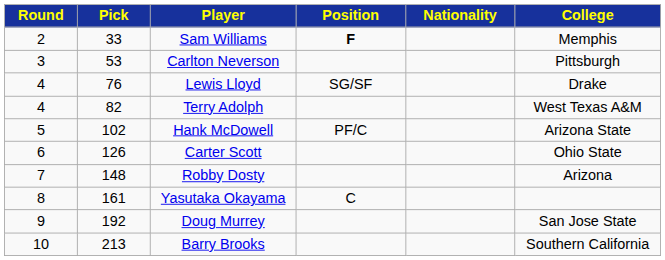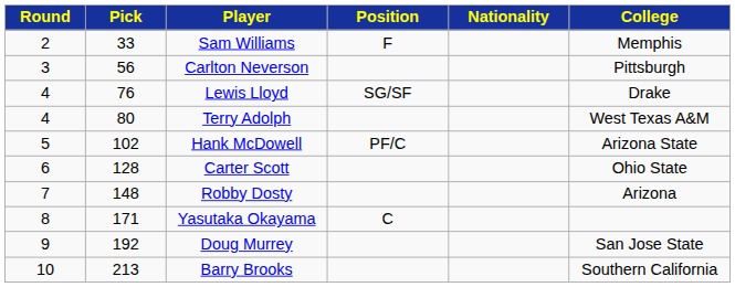 <table class="wikitable sortable sortable">
 <tr>
 <th style="background:#17319c;color:yellow;" width="10%">Round</th>
 <th style="background:#17319c;color:yellow;" width="10%">Pick</th>
 <th style="background:#17319c;color:yellow;" width="20%">Player</th>
 <th style="background:#17319c;color:yellow;" width="15%">Position</th>
 <th style="background:#17319c;color:yellow;" width="15%">Nationality</th>
 <th style="background:#17319c;color:yellow;" width="20%">College</th>
 </tr>
 <tr style="text-align: center">
 <td>2</td>
 <td>33</td>
 <td><a href='#'>Sam Williams</a></td>
-<td><strong>F</strong></td>
+<td>F</td>
 <td></td>
 <td>Memphis</td>
 </tr>
 <tr style="text-align: center">
 <td>3</td>
-<td>53</td>
+<td>56</td>
 <td><a href='#'>Carlton Neverson</a></td>
 <td></td>
 <td></td>
 <td>Pittsburgh</td>
 </tr>
 <tr style="text-align: center">
 <td>4</td>
 <td>76</td>
 <td><a href='#'>Lewis Lloyd</a></td>
 <td>SG/SF</td>
 <td></td>
 <td>Drake</td>
 </tr>
 <tr style="text-align: center">
 <td>4</td>
-<td>82</td>
+<td>80</td>
 <td><a href='#'>Terry Adolph</a></td>
 <td></td>
 <td></td>
 <td>West Texas A&M</td>
 </tr>
 <tr style="text-align: center">
 <td>5</td>
 <td>102</td>
 <td><a href='#'>Hank McDowell</a></td>
 <td>PF/C</td>
 <td></td>
 <td>Arizona State</td>
 </tr>
 <tr style="text-align: center">
 <td>6</td>
-<td>126</td>
+<td>128</td>
 <td><a href='#'>Carter Scott</a></td>
 <td></td>
 <td></td>
 <td>Ohio State</td>
 </tr>
 <tr style="text-align: center">
 <td>7</td>
 <td>148</td>
 <td><a href='#'>Robby Dosty</a></td>
 <td></td>
 <td></td>
 <td>Arizona</td>
 </tr>
 <tr style="text-align: center">
 <td>8</td>
-<td>161</td>
+<td>171</td>
 <td><a href='#'>Yasutaka Okayama</a></td>
 <td>C</td>
 <td></td>
 <td></td>
 </tr>
 <tr style="text-align: center">
 <td>9</td>
 <td>192</td>
 <td><a href='#'>Doug Murrey</a></td>
 <td></td>
 <td></td>
 <td>San Jose State</td>
 </tr>
 <tr style="text-align: center">
 <td>10</td>
 <td>213</td>
 <td><a href='#'>Barry Brooks</a></td>
 <td></td>
 <td></td>
 <td>Southern California</td>
 </tr>
 </table>
